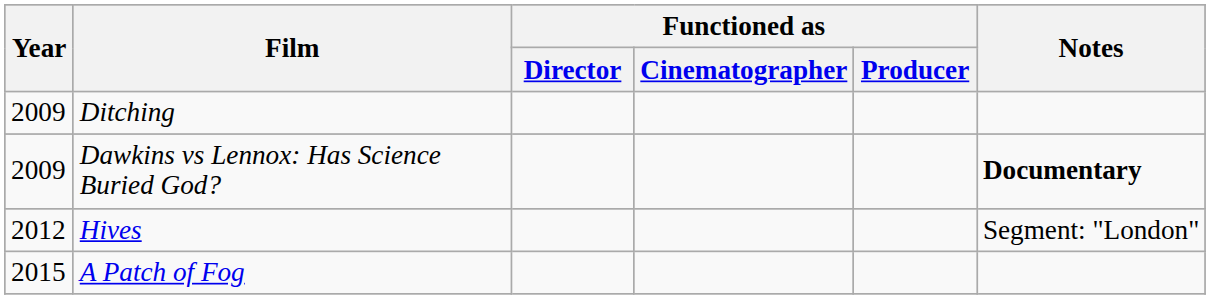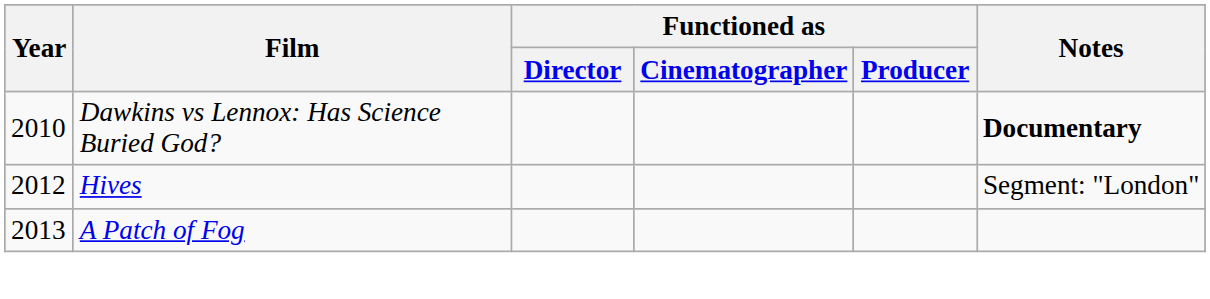 <table class="wikitable">
 <tr>
 <th rowspan="2" style="width:33px;">Year</th>
 <th rowspan="2" style="width:250px;">Film</th>
 <th colspan="3">Functioned as</th>
 <th rowspan="2">Notes</th>
 </tr>
 <tr>
 <th style="width:65px;"><a href='#'>Director</a></th>
 <th style="width:65px;"><a href='#'>Cinematographer</a></th>
 <th style="width:65px;"><a href='#'>Producer</a></th>
 </tr>
 <tr>
-<td>2009</td>
-<td><em>Ditching</em></td>
-<td></td>
-<td></td>
-<td></td>
-<td></td>
-</tr>
-<tr>
-<td>2009</td>
+<td>2010</td>
 <td><em>Dawkins vs Lennox: Has Science Buried God?</em></td>
 <td></td>
 <td></td>
 <td></td>
 <td><strong>Documentary</strong></td>
 </tr>
 <tr>
 <td>2012</td>
 <td><em><a href='#'>Hives</a></em></td>
 <td></td>
 <td></td>
 <td></td>
 <td>Segment: "London"</td>
 </tr>
 <tr>
-<td>2015</td>
+<td>2013</td>
 <td><em><a href='#'>A Patch of Fog</a></em></td>
 <td></td>
 <td></td>
 <td></td>
 <td></td>
 </tr>
 </table>
